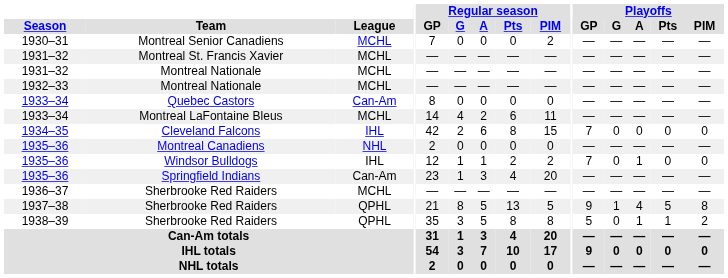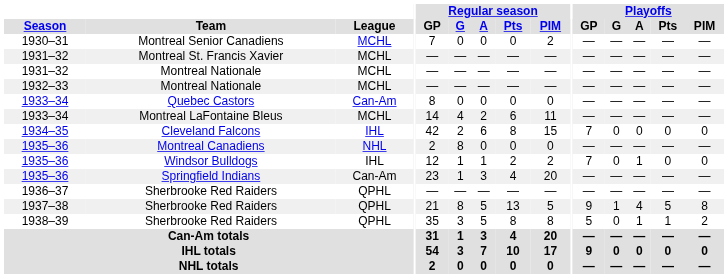 <table border="0" cellpadding="1" cellspacing="0" style="text-align:center; width:60em">
 <tr bgcolor="#e0e0e0">
 <th colspan="3" bgcolor="#ffffff"></th>
 <th rowspan="100" bgcolor="#ffffff"></th>
 <th colspan="5"><a href='#'>Regular season</a></th>
 <th rowspan="100" bgcolor="#ffffff"></th>
 <th colspan="5"><a href='#'>Playoffs</a></th>
 </tr>
 <tr bgcolor="#e0e0e0">
 <th><a href='#'>Season</a></th>
 <th>Team</th>
 <th>League</th>
 <th>GP</th>
 <th><a href='#'>G</a></th>
 <th><a href='#'>A</a></th>
 <th><a href='#'>Pts</a></th>
 <th><a href='#'>PIM</a></th>
 <th>GP</th>
 <th>G</th>
 <th>A</th>
 <th>Pts</th>
 <th>PIM</th>
 </tr>
 <tr>
 <td>1930–31</td>
 <td>Montreal Senior Canadiens</td>
 <td><a href='#'>MCHL</a></td>
 <td>7</td>
 <td>0</td>
 <td>0</td>
 <td>0</td>
 <td>2</td>
 <td>—</td>
 <td>—</td>
 <td>—</td>
 <td>—</td>
 <td>—</td>
 </tr>
 <tr bgcolor="#f0f0f0">
 <td>1931–32</td>
 <td>Montreal St. Francis Xavier</td>
 <td>MCHL</td>
 <td>—</td>
 <td>—</td>
 <td>—</td>
 <td>—</td>
 <td>—</td>
 <td>—</td>
 <td>—</td>
 <td>—</td>
 <td>—</td>
 <td>—</td>
 </tr>
 <tr>
 <td>1931–32</td>
 <td>Montreal Nationale</td>
 <td>MCHL</td>
 <td>—</td>
 <td>—</td>
 <td>—</td>
 <td>—</td>
 <td>—</td>
 <td>—</td>
 <td>—</td>
 <td>—</td>
 <td>—</td>
 <td>—</td>
 </tr>
 <tr bgcolor="#f0f0f0">
 <td>1932–33</td>
 <td>Montreal Nationale</td>
 <td>MCHL</td>
 <td>—</td>
 <td>—</td>
 <td>—</td>
 <td>—</td>
 <td>—</td>
 <td>—</td>
 <td>—</td>
 <td>—</td>
 <td>—</td>
 <td>—</td>
 </tr>
 <tr>
 <td><a href='#'>1933–34</a></td>
 <td><a href='#'>Quebec Castors</a></td>
 <td><a href='#'>Can-Am</a></td>
 <td>8</td>
 <td>0</td>
 <td>0</td>
 <td>0</td>
 <td>0</td>
 <td>—</td>
 <td>—</td>
 <td>—</td>
 <td>—</td>
 <td>—</td>
 </tr>
 <tr bgcolor="#f0f0f0">
 <td>1933–34</td>
 <td>Montreal LaFontaine Bleus</td>
 <td>MCHL</td>
 <td>14</td>
 <td>4</td>
 <td>2</td>
 <td>6</td>
 <td>11</td>
 <td>—</td>
 <td>—</td>
 <td>—</td>
 <td>—</td>
 <td>—</td>
 </tr>
 <tr>
 <td><a href='#'>1934–35</a></td>
 <td><a href='#'>Cleveland Falcons</a></td>
 <td><a href='#'>IHL</a></td>
 <td>42</td>
 <td>2</td>
 <td>6</td>
 <td>8</td>
 <td>15</td>
 <td>7</td>
 <td>0</td>
 <td>0</td>
 <td>0</td>
 <td>0</td>
 </tr>
 <tr bgcolor="#f0f0f0">
 <td><a href='#'>1935–36</a></td>
 <td><a href='#'>Montreal Canadiens</a></td>
 <td><a href='#'>NHL</a></td>
 <td>2</td>
-<td>0</td>
+<td>8</td>
 <td>0</td>
 <td>0</td>
 <td>0</td>
 <td>—</td>
 <td>—</td>
 <td>—</td>
 <td>—</td>
 <td>—</td>
 </tr>
 <tr>
 <td><a href='#'>1935–36</a></td>
 <td><a href='#'>Windsor Bulldogs</a></td>
 <td>IHL</td>
 <td>12</td>
 <td>1</td>
 <td>1</td>
 <td>2</td>
 <td>2</td>
 <td>7</td>
 <td>0</td>
 <td>1</td>
 <td>0</td>
 <td>0</td>
 </tr>
 <tr bgcolor="#f0f0f0">
 <td><a href='#'>1935–36</a></td>
 <td><a href='#'>Springfield Indians</a></td>
 <td>Can-Am</td>
 <td>23</td>
 <td>1</td>
 <td>3</td>
 <td>4</td>
 <td>20</td>
 <td>—</td>
 <td>—</td>
 <td>—</td>
 <td>—</td>
 <td>—</td>
 </tr>
 <tr>
 <td>1936–37</td>
 <td>Sherbrooke Red Raiders</td>
-<td>MCHL</td>
+<td>QPHL</td>
 <td>—</td>
 <td>—</td>
 <td>—</td>
 <td>—</td>
 <td>—</td>
 <td>—</td>
 <td>—</td>
 <td>—</td>
 <td>—</td>
 <td>—</td>
 </tr>
 <tr bgcolor="#f0f0f0">
 <td>1937–38</td>
 <td>Sherbrooke Red Raiders</td>
 <td>QPHL</td>
 <td>21</td>
 <td>8</td>
 <td>5</td>
 <td>13</td>
 <td>5</td>
 <td>9</td>
 <td>1</td>
 <td>4</td>
 <td>5</td>
 <td>8</td>
 </tr>
 <tr>
 <td>1938–39</td>
 <td>Sherbrooke Red Raiders</td>
 <td>QPHL</td>
 <td>35</td>
 <td>3</td>
 <td>5</td>
 <td>8</td>
 <td>8</td>
 <td>5</td>
 <td>0</td>
 <td>1</td>
 <td>1</td>
 <td>2</td>
 </tr>
 <tr bgcolor="#e0e0e0">
 <th colspan="3">Can-Am totals</th>
 <th>31</th>
 <th>1</th>
 <th>3</th>
 <th>4</th>
 <th>20</th>
 <th>—</th>
 <th>—</th>
 <th>—</th>
 <th>—</th>
 <th>—</th>
 </tr>
 <tr bgcolor="#e0e0e0">
 <th colspan="3">IHL totals</th>
 <th>54</th>
 <th>3</th>
 <th>7</th>
 <th>10</th>
 <th>17</th>
 <th>9</th>
 <th>0</th>
 <th>0</th>
 <th>0</th>
 <th>0</th>
 </tr>
 <tr bgcolor="#e0e0e0">
 <th colspan="3">NHL totals</th>
 <th>2</th>
 <th>0</th>
 <th>0</th>
 <th>0</th>
 <th>0</th>
 <th>—</th>
 <th>—</th>
 <th>—</th>
 <th>—</th>
 <th>—</th>
 </tr>
 </table>
